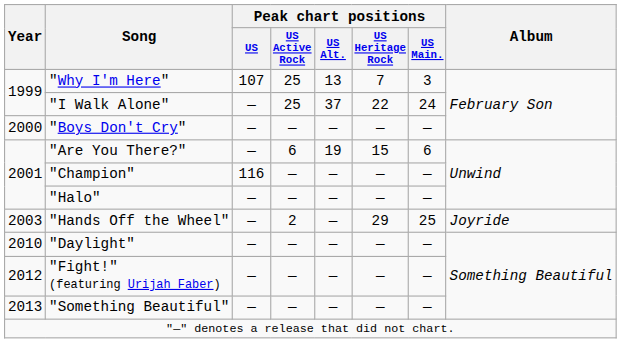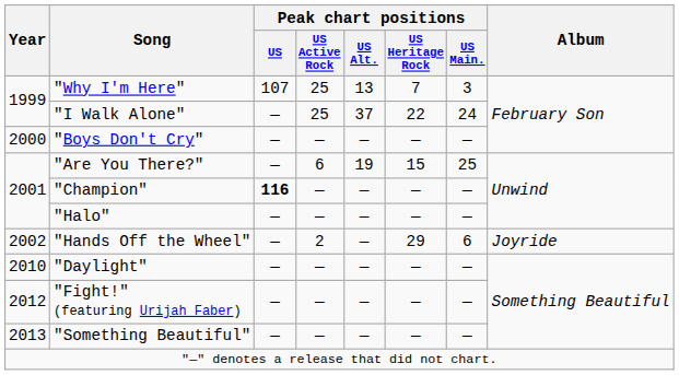 <table class="wikitable">
 <tr>
 <th rowspan="2">Year</th>
 <th rowspan="2">Song</th>
 <th colspan="5">Peak chart positions</th>
 <th rowspan="2">Album</th>
 </tr>
 <tr>
 <th style="width:3em;font-size:75%"><a href='#'>US</a><br></th>
 <th style="width:3em;font-size:75%"><a href='#'>US<br>Active Rock</a><br></th>
 <th style="width:3em;font-size:75%"><a href='#'>US<br>Alt.</a><br></th>
 <th style="width:3em;font-size:75%"><a href='#'>US<br>Heritage Rock</a><br></th>
 <th style="width:3em;font-size:75%"><a href='#'>US<br>Main.</a><br></th>
 </tr>
 <tr>
 <td rowspan="2" style="text-align:center;">1999</td>
 <td>"<a href='#'>Why I'm Here</a>"</td>
 <td style="text-align:center;">107</td>
 <td style="text-align:center;">25</td>
 <td style="text-align:center;">13</td>
 <td style="text-align:center;">7</td>
 <td style="text-align:center;">3</td>
 <td rowspan="3"><em>February Son</em></td>
 </tr>
 <tr>
 <td>"I Walk Alone"</td>
 <td style="text-align:center;">—</td>
 <td style="text-align:center;">25</td>
 <td style="text-align:center;">37</td>
 <td style="text-align:center;">22</td>
 <td style="text-align:center;">24</td>
 </tr>
 <tr>
 <td style="text-align:center;">2000</td>
 <td>"<a href='#'>Boys Don't Cry</a>"</td>
 <td style="text-align:center;">—</td>
 <td style="text-align:center;">—</td>
 <td style="text-align:center;">—</td>
 <td style="text-align:center;">—</td>
 <td style="text-align:center;">—</td>
 </tr>
 <tr>
 <td rowspan="3" style="text-align:center;">2001</td>
 <td>"Are You There?"</td>
 <td style="text-align:center;">—</td>
 <td style="text-align:center;">6</td>
 <td style="text-align:center;">19</td>
 <td style="text-align:center;">15</td>
-<td style="text-align:center;">6</td>
+<td style="text-align:center;">25</td>
 <td rowspan="3"><em>Unwind</em></td>
 </tr>
 <tr>
 <td>"Champion"</td>
-<td style="text-align:center;">116</td>
+<td style="text-align:center;"><strong>116</strong></td>
 <td style="text-align:center;">—</td>
 <td style="text-align:center;">—</td>
 <td style="text-align:center;">—</td>
 <td style="text-align:center;">—</td>
 </tr>
 <tr>
 <td>"Halo"</td>
 <td style="text-align:center;">—</td>
 <td style="text-align:center;">—</td>
 <td style="text-align:center;">—</td>
 <td style="text-align:center;">—</td>
 <td style="text-align:center;">—</td>
 </tr>
 <tr>
-<td style="text-align:center;">2003</td>
+<td style="text-align:center;">2002</td>
 <td>"Hands Off the Wheel"</td>
 <td style="text-align:center;">—</td>
 <td style="text-align:center;">2</td>
 <td style="text-align:center;">—</td>
 <td style="text-align:center;">29</td>
-<td style="text-align:center;">25</td>
+<td style="text-align:center;">6</td>
 <td><em>Joyride</em></td>
 </tr>
 <tr>
 <td style="text-align:center;">2010</td>
 <td>"Daylight"</td>
 <td style="text-align:center;">—</td>
 <td style="text-align:center;">—</td>
 <td style="text-align:center;">—</td>
 <td style="text-align:center;">—</td>
 <td style="text-align:center;">—</td>
 <td rowspan="3"><em>Something Beautiful</em></td>
 </tr>
 <tr>
 <td style="text-align:center;">2012</td>
 <td>"Fight!"<br><small>(featuring <a href='#'>Urijah Faber</a>)</small></td>
 <td style="text-align:center;">—</td>
 <td style="text-align:center;">—</td>
 <td style="text-align:center;">—</td>
 <td style="text-align:center;">—</td>
 <td style="text-align:center;">—</td>
 </tr>
 <tr>
 <td style="text-align:center;">2013</td>
 <td>"Something Beautiful"</td>
 <td style="text-align:center;">—</td>
 <td style="text-align:center;">—</td>
 <td style="text-align:center;">—</td>
 <td style="text-align:center;">—</td>
 <td style="text-align:center;">—</td>
 </tr>
 <tr>
 <td colspan="9" style="text-align:center; font-size:8pt;">"—" denotes a release that did not chart.</td>
 </tr>
 </table>
